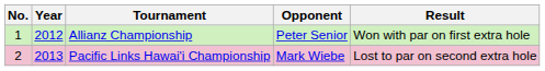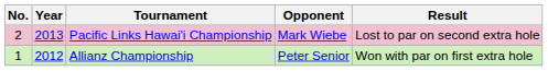 <table class="wikitable" style="font-size:95%;">
 <tr>
 <th>No.</th>
 <th>Year</th>
 <th>Tournament</th>
 <th>Opponent</th>
 <th>Result</th>
 </tr>
+<tr style="background:#F2C1D1;">
+<td align=center>2</td>
+<td><a href='#'>2013</a></td>
+<td><a href='#'>Pacific Links Hawai'i Championship</a></td>
+<td> <a href='#'>Mark Wiebe</a></td>
+<td>Lost to par on second extra hole</td>
+</tr>
 <tr style="background:#D0F0C0;">
 <td align=center>1</td>
 <td><a href='#'>2012</a></td>
 <td><a href='#'>Allianz Championship</a></td>
 <td> <a href='#'>Peter Senior</a></td>
 <td>Won with par on first extra hole</td>
 </tr>
-<tr style="background:#F2C1D1;">
-<td align=center>2</td>
-<td><a href='#'>2013</a></td>
-<td><a href='#'>Pacific Links Hawai'i Championship</a></td>
-<td> <a href='#'>Mark Wiebe</a></td>
-<td>Lost to par on second extra hole</td>
-</tr>
 </table>
